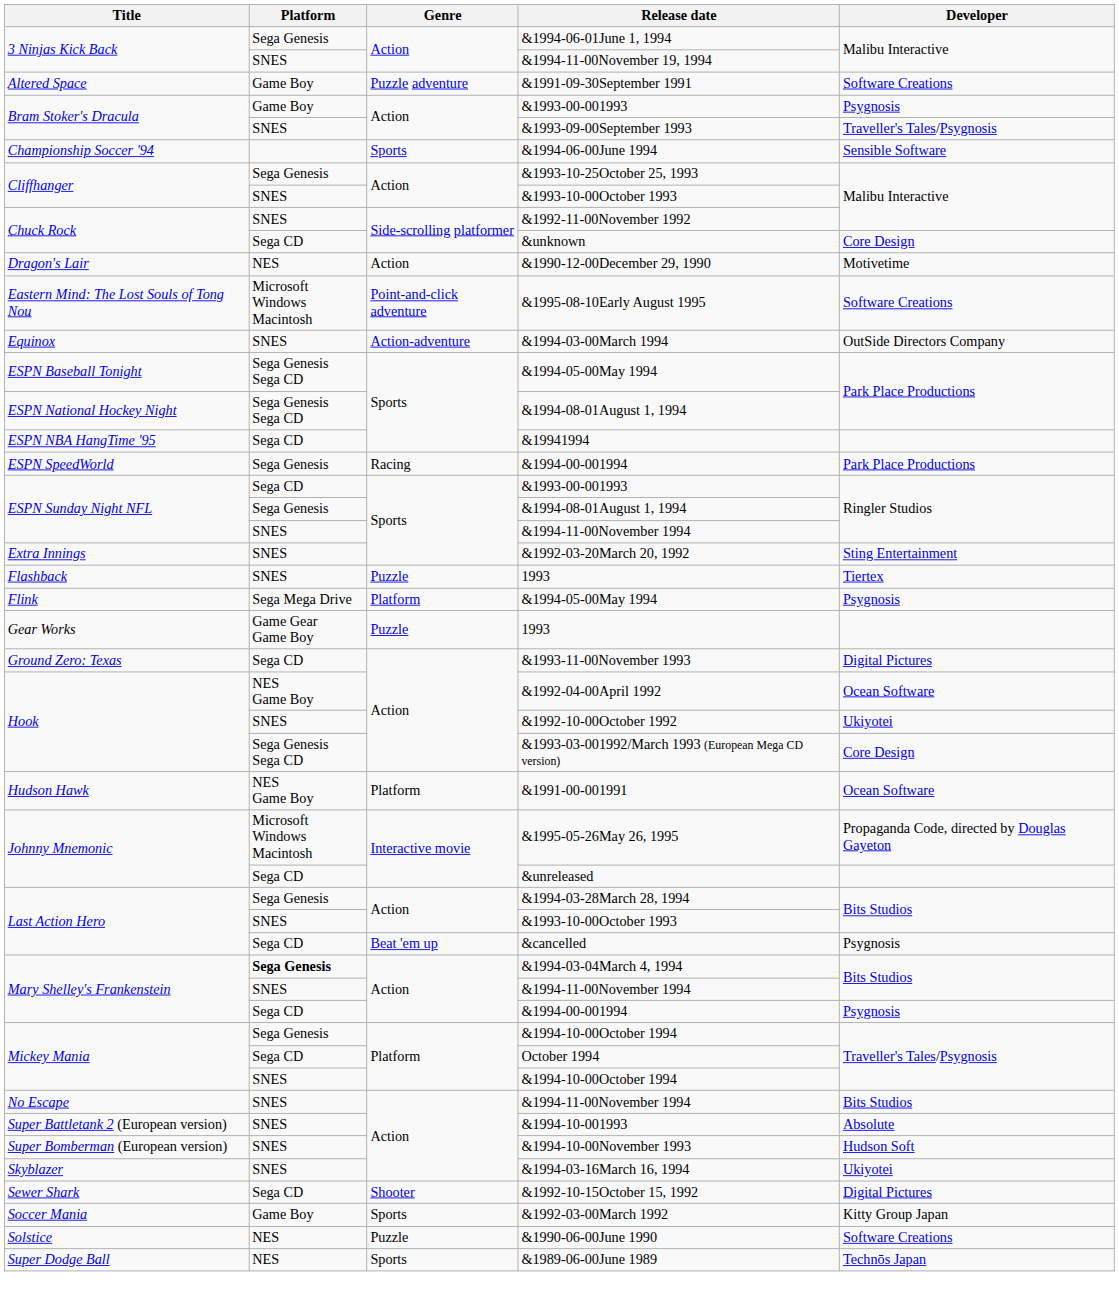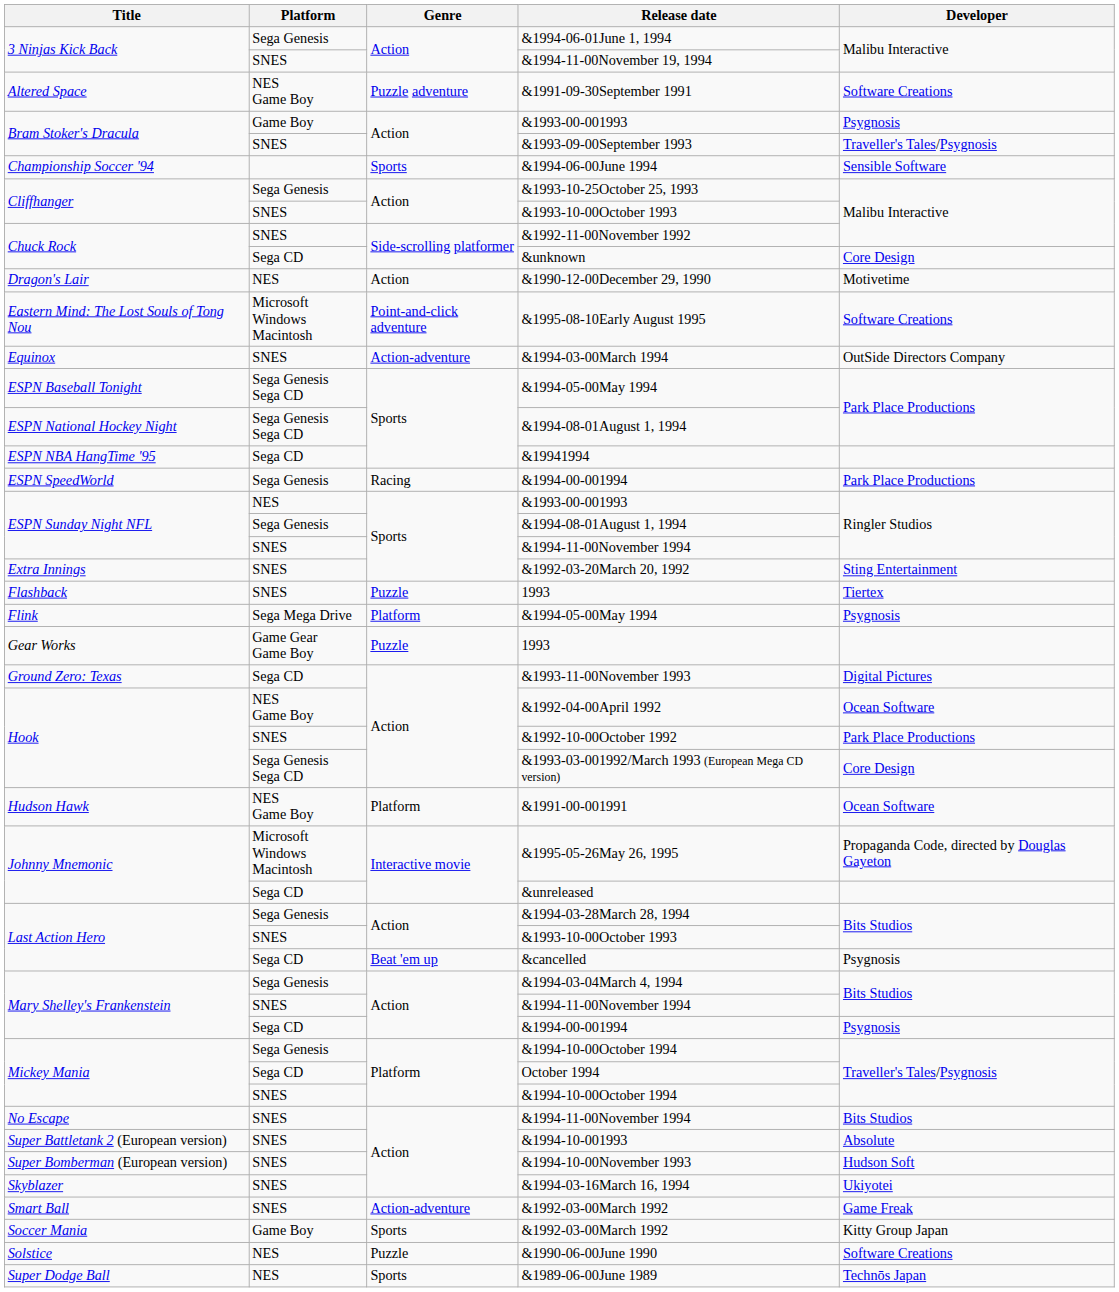 <table class="wikitable sortable" width="auto">
 <tr>
 <th>Title</th>
 <th>Platform</th>
 <th>Genre</th>
 <th>Release date</th>
 <th>Developer</th>
 </tr>
 <tr>
 <td rowspan="2"><em><a href='#'>3 Ninjas Kick Back</a></em></td>
 <td>Sega Genesis</td>
 <td rowspan="2"><a href='#'>Action</a></td>
 <td><span>&1994-06-01</span>June 1, 1994</td>
 <td rowspan="2">Malibu Interactive</td>
 </tr>
 <tr>
 <td>SNES</td>
 <td><span>&1994-11-00</span>November 19, 1994</td>
 </tr>
 <tr>
 <td><em><a href='#'>Altered Space</a></em></td>
-<td>Game Boy</td>
+<td>NES<br>Game Boy</td>
 <td><a href='#'>Puzzle</a> <a href='#'>adventure</a></td>
 <td><span>&1991-09-30</span>September 1991</td>
 <td><a href='#'>Software Creations</a></td>
 </tr>
 <tr>
 <td rowspan="2"><em><a href='#'>Bram Stoker's Dracula</a></em></td>
 <td>Game Boy</td>
 <td rowspan="2">Action</td>
 <td><span>&1993-00-00</span>1993</td>
 <td><a href='#'>Psygnosis</a></td>
 </tr>
 <tr>
 <td>SNES</td>
 <td><span>&1993-09-00</span>September 1993</td>
 <td><a href='#'>Traveller's Tales</a>/<a href='#'>Psygnosis</a></td>
 </tr>
 <tr>
 <td><em><a href='#'>Championship Soccer '94</a></em></td>
 <td></td>
 <td><a href='#'>Sports</a></td>
 <td><span>&1994-06-00</span>June 1994</td>
 <td><a href='#'>Sensible Software</a></td>
 </tr>
 <tr>
 <td rowspan="2"><em><a href='#'>Cliffhanger</a></em></td>
 <td>Sega Genesis</td>
 <td rowspan="2">Action</td>
 <td><span>&1993-10-25</span>October 25, 1993</td>
 <td rowspan="3">Malibu Interactive</td>
 </tr>
 <tr>
 <td>SNES</td>
 <td><span>&1993-10-00</span>October 1993</td>
 </tr>
 <tr>
 <td rowspan="2"><em><a href='#'>Chuck Rock</a></em></td>
 <td>SNES</td>
 <td rowspan="2"><a href='#'>Side-scrolling</a> <a href='#'>platformer</a></td>
 <td><span>&1992-11-00</span>November 1992</td>
 </tr>
 <tr>
 <td>Sega CD</td>
 <td><span>&</span>unknown</td>
 <td><a href='#'>Core Design</a></td>
 </tr>
 <tr>
 <td><em><a href='#'>Dragon's Lair</a></em></td>
 <td>NES</td>
 <td>Action</td>
 <td><span>&1990-12-00</span>December 29, 1990</td>
 <td>Motivetime</td>
 </tr>
 <tr>
 <td><em><a href='#'>Eastern Mind: The Lost Souls of Tong Nou</a></em></td>
 <td>Microsoft Windows<br>Macintosh</td>
 <td><a href='#'>Point-and-click adventure</a></td>
 <td><span>&1995-08-10</span>Early August 1995</td>
 <td><a href='#'>Software Creations</a></td>
 </tr>
 <tr>
 <td><em><a href='#'>Equinox</a></em></td>
 <td>SNES</td>
 <td><a href='#'>Action-adventure</a></td>
 <td><span>&1994-03-00</span>March 1994</td>
 <td>OutSide Directors Company</td>
 </tr>
 <tr>
 <td><em><a href='#'>ESPN Baseball Tonight</a></em></td>
 <td>Sega Genesis<br>Sega CD</td>
 <td rowspan="3">Sports</td>
 <td><span>&1994-05-00</span>May 1994</td>
 <td rowspan="2"><a href='#'>Park Place Productions</a></td>
 </tr>
 <tr>
 <td><em><a href='#'>ESPN National Hockey Night</a></em></td>
 <td>Sega Genesis<br>Sega CD</td>
 <td><span>&1994-08-01</span>August 1, 1994</td>
 </tr>
 <tr>
 <td><em><a href='#'>ESPN NBA HangTime '95</a></em></td>
 <td>Sega CD</td>
 <td><span>&1994</span>1994</td>
 <td></td>
 </tr>
 <tr>
 <td><em><a href='#'>ESPN SpeedWorld</a></em></td>
 <td>Sega Genesis</td>
 <td>Racing</td>
 <td><span>&1994-00-00</span>1994</td>
 <td><a href='#'>Park Place Productions</a></td>
 </tr>
 <tr>
 <td rowspan="3"><em><a href='#'>ESPN Sunday Night NFL</a></em></td>
-<td>Sega CD</td>
+<td>NES</td>
 <td rowspan="4">Sports</td>
 <td><span>&1993-00-00</span>1993</td>
 <td rowspan="3">Ringler Studios</td>
 </tr>
 <tr>
 <td>Sega Genesis</td>
 <td><span>&1994-08-01</span>August 1, 1994</td>
 </tr>
 <tr>
 <td>SNES</td>
 <td><span>&1994-11-00</span>November 1994</td>
 </tr>
 <tr>
 <td><em><a href='#'>Extra Innings</a></em></td>
 <td>SNES</td>
 <td><span>&1992-03-20</span>March 20, 1992</td>
 <td><a href='#'>Sting Entertainment</a></td>
 </tr>
 <tr>
 <td><em><a href='#'>Flashback</a></em></td>
 <td>SNES</td>
 <td><a href='#'>Puzzle</a></td>
 <td>1993</td>
 <td><a href='#'>Tiertex</a></td>
 </tr>
 <tr>
 <td><em><a href='#'>Flink</a></em></td>
 <td>Sega Mega Drive</td>
 <td><a href='#'>Platform</a></td>
 <td><span>&1994-05-00</span>May 1994</td>
 <td><a href='#'>Psygnosis</a></td>
 </tr>
 <tr>
 <td><em>Gear Works</em></td>
 <td>Game Gear<br>Game Boy</td>
 <td><a href='#'>Puzzle</a></td>
 <td>1993</td>
 <td></td>
 </tr>
 <tr>
 <td><em><a href='#'>Ground Zero: Texas</a></em></td>
 <td>Sega CD</td>
 <td rowspan="4">Action</td>
 <td><span>&1993-11-00</span>November 1993</td>
 <td><a href='#'>Digital Pictures</a></td>
 </tr>
 <tr>
 <td rowspan="3"><em><a href='#'>Hook</a></em></td>
 <td>NES<br>Game Boy</td>
 <td><span>&1992-04-00</span>April 1992</td>
 <td><a href='#'>Ocean Software</a></td>
 </tr>
 <tr>
 <td>SNES</td>
 <td><span>&1992-10-00</span>October 1992</td>
-<td><a href='#'>Ukiyotei</a></td>
+<td><a href='#'>Park Place Productions</a></td>
 </tr>
 <tr>
 <td>Sega Genesis<br>Sega CD</td>
 <td><span>&1993-03-00</span>1992/March 1993 <small>(European Mega CD version)</small></td>
 <td><a href='#'>Core Design</a></td>
 </tr>
 <tr>
 <td><em><a href='#'>Hudson Hawk</a></em></td>
 <td>NES<br>Game Boy</td>
 <td>Platform</td>
 <td><span>&1991-00-00</span>1991</td>
 <td><a href='#'>Ocean Software</a></td>
 </tr>
 <tr>
 <td rowspan="2"><em><a href='#'>Johnny Mnemonic</a></em></td>
 <td>Microsoft Windows<br>Macintosh</td>
 <td rowspan="2"><a href='#'>Interactive movie</a></td>
 <td><span>&1995-05-26</span>May 26, 1995</td>
 <td>Propaganda Code, directed by <a href='#'>Douglas Gayeton</a></td>
 </tr>
 <tr>
 <td>Sega CD</td>
 <td><span>&</span>unreleased</td>
 </tr>
 <tr>
 <td rowspan="3"><em><a href='#'>Last Action Hero</a></em></td>
 <td>Sega Genesis</td>
 <td rowspan="2">Action</td>
 <td><span>&1994-03-28</span>March 28, 1994</td>
 <td rowspan="2"><a href='#'>Bits Studios</a></td>
 </tr>
 <tr>
 <td>SNES</td>
 <td><span>&1993-10-00</span>October 1993</td>
 </tr>
 <tr>
 <td>Sega CD</td>
 <td><a href='#'>Beat 'em up</a></td>
 <td><span>&</span>cancelled</td>
 <td>Psygnosis</td>
 </tr>
 <tr>
 <td rowspan="3"><em><a href='#'>Mary Shelley's Frankenstein</a></em></td>
-<td><strong>Sega Genesis</strong></td>
+<td>Sega Genesis</td>
 <td rowspan="3">Action</td>
 <td><span>&1994-03-04</span>March 4, 1994</td>
 <td rowspan="2"><a href='#'>Bits Studios</a></td>
 </tr>
 <tr>
 <td>SNES</td>
 <td><span>&1994-11-00</span>November 1994</td>
 </tr>
 <tr>
 <td>Sega CD</td>
 <td><span>&1994-00-00</span>1994</td>
 <td><a href='#'>Psygnosis</a></td>
 </tr>
 <tr>
 <td rowspan="3"><em><a href='#'>Mickey Mania</a></em></td>
 <td>Sega Genesis</td>
 <td rowspan="3">Platform</td>
 <td><span>&1994-10-00</span>October 1994</td>
 <td rowspan="3"><a href='#'>Traveller's Tales</a>/<a href='#'>Psygnosis</a></td>
 </tr>
 <tr>
 <td>Sega CD</td>
 <td>October 1994</td>
 </tr>
 <tr>
 <td>SNES</td>
 <td><span>&1994-10-00</span>October 1994</td>
 </tr>
 <tr>
 <td><em><a href='#'>No Escape</a></em></td>
 <td>SNES</td>
 <td rowspan="4">Action</td>
 <td><span>&1994-11-00</span>November 1994</td>
 <td><a href='#'>Bits Studios</a></td>
 </tr>
 <tr>
 <td><em><a href='#'>Super Battletank 2</a></em> (European version)</td>
 <td>SNES</td>
 <td><span>&1994-10-00</span>1993</td>
 <td><a href='#'>Absolute</a></td>
 </tr>
 <tr>
 <td><em><a href='#'>Super Bomberman</a></em> (European version)</td>
 <td>SNES</td>
 <td><span>&1994-10-00</span>November 1993</td>
 <td><a href='#'>Hudson Soft</a></td>
 </tr>
 <tr>
 <td><em><a href='#'>Skyblazer</a></em></td>
 <td>SNES</td>
 <td><span>&1994-03-16</span>March 16, 1994</td>
 <td><a href='#'>Ukiyotei</a></td>
 </tr>
 <tr>
-<td><em><a href='#'>Sewer Shark</a></em></td>
-<td>Sega CD</td>
-<td><a href='#'>Shooter</a></td>
-<td><span>&1992-10-15</span>October 15, 1992</td>
-<td><a href='#'>Digital Pictures</a></td>
+<td><em><a href='#'>Smart Ball</a></em></td>
+<td>SNES</td>
+<td><a href='#'>Action-adventure</a></td>
+<td><span>&1992-03-00</span>March 1992</td>
+<td><a href='#'>Game Freak</a></td>
 </tr>
 <tr>
 <td><em><a href='#'>Soccer Mania</a></em></td>
 <td>Game Boy</td>
 <td>Sports</td>
 <td><span>&1992-03-00</span>March 1992</td>
 <td>Kitty Group Japan</td>
 </tr>
 <tr>
 <td><em><a href='#'>Solstice</a></em></td>
 <td>NES</td>
 <td>Puzzle</td>
 <td><span>&1990-06-00</span>June 1990</td>
 <td><a href='#'>Software Creations</a></td>
 </tr>
 <tr>
 <td><em><a href='#'>Super Dodge Ball</a></em></td>
 <td>NES</td>
 <td>Sports</td>
 <td><span>&1989-06-00</span>June 1989</td>
 <td><a href='#'>Technōs Japan</a></td>
 </tr>
 </table>
